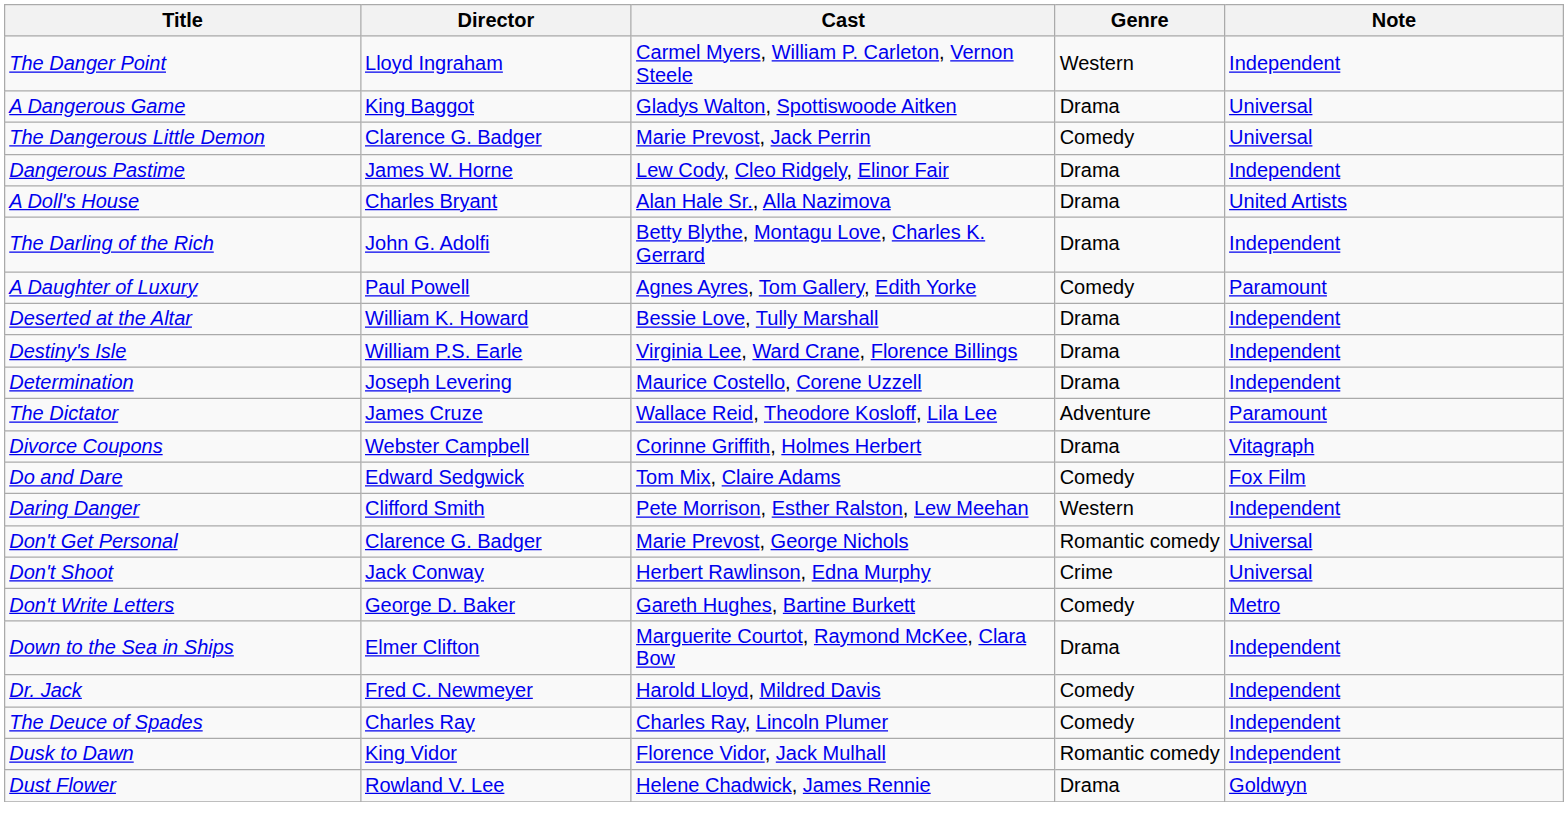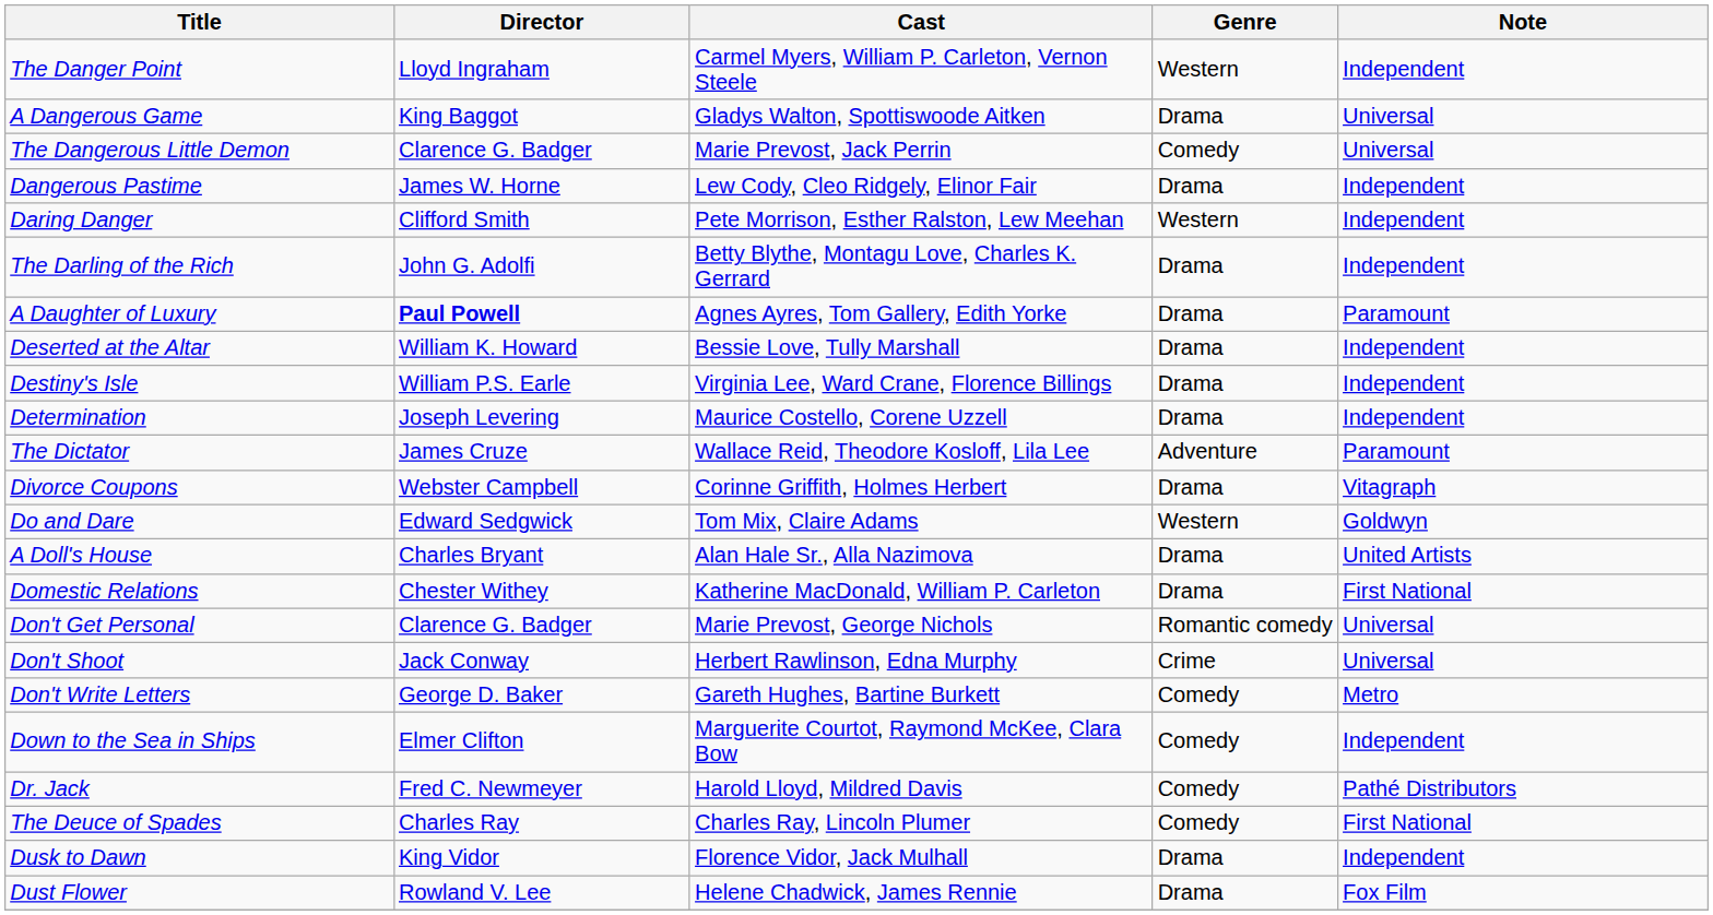 <table class="wikitable">
 <tr>
 <th style="width:21%;">Title</th>
 <th style="width:16%;">Director</th>
 <th style="width:25%;">Cast</th>
 <th style="width:10%;">Genre</th>
 <th style="width:20%;">Note</th>
 </tr>
 <tr>
 <td><em><a href='#'>The Danger Point</a></em></td>
 <td><a href='#'>Lloyd Ingraham</a></td>
 <td><a href='#'>Carmel Myers</a>, <a href='#'>William P. Carleton</a>, <a href='#'>Vernon Steele</a></td>
 <td>Western</td>
 <td><a href='#'>Independent</a></td>
 </tr>
 <tr>
 <td><em><a href='#'>A Dangerous Game</a></em></td>
 <td><a href='#'>King Baggot</a></td>
 <td><a href='#'>Gladys Walton</a>, <a href='#'>Spottiswoode Aitken</a></td>
 <td>Drama</td>
 <td><a href='#'>Universal</a></td>
 </tr>
 <tr>
 <td><em><a href='#'>The Dangerous Little Demon</a></em></td>
 <td><a href='#'>Clarence G. Badger</a></td>
 <td><a href='#'>Marie Prevost</a>, <a href='#'>Jack Perrin</a></td>
 <td>Comedy</td>
 <td><a href='#'>Universal</a></td>
 </tr>
 <tr>
 <td><em><a href='#'>Dangerous Pastime</a></em></td>
 <td><a href='#'>James W. Horne</a></td>
 <td><a href='#'>Lew Cody</a>, <a href='#'>Cleo Ridgely</a>, <a href='#'>Elinor Fair</a></td>
 <td>Drama</td>
 <td><a href='#'>Independent</a></td>
 </tr>
 <tr>
-<td><em><a href='#'>A Doll's House</a></em></td>
-<td><a href='#'>Charles Bryant</a></td>
-<td><a href='#'>Alan Hale Sr.</a>, <a href='#'>Alla Nazimova</a></td>
-<td>Drama</td>
-<td><a href='#'>United Artists</a></td>
+<td><em><a href='#'>Daring Danger</a></em></td>
+<td><a href='#'>Clifford Smith</a></td>
+<td><a href='#'>Pete Morrison</a>, <a href='#'>Esther Ralston</a>, <a href='#'>Lew Meehan</a></td>
+<td>Western</td>
+<td><a href='#'>Independent</a></td>
 </tr>
 <tr>
 <td><em><a href='#'>The Darling of the Rich</a></em></td>
 <td><a href='#'>John G. Adolfi</a></td>
 <td><a href='#'>Betty Blythe</a>, <a href='#'>Montagu Love</a>, <a href='#'>Charles K. Gerrard</a></td>
 <td>Drama</td>
 <td><a href='#'>Independent</a></td>
 </tr>
 <tr>
 <td><em><a href='#'>A Daughter of Luxury</a></em></td>
-<td><a href='#'>Paul Powell</a></td>
+<td><strong><a href='#'>Paul Powell</a></strong></td>
 <td><a href='#'>Agnes Ayres</a>, <a href='#'>Tom Gallery</a>, <a href='#'>Edith Yorke</a></td>
-<td>Comedy</td>
+<td>Drama</td>
 <td><a href='#'>Paramount</a></td>
 </tr>
 <tr>
 <td><em><a href='#'>Deserted at the Altar</a></em></td>
 <td><a href='#'>William K. Howard</a></td>
 <td><a href='#'>Bessie Love</a>, <a href='#'>Tully Marshall</a></td>
 <td>Drama</td>
 <td><a href='#'>Independent</a></td>
 </tr>
 <tr>
 <td><em><a href='#'>Destiny's Isle</a></em></td>
 <td><a href='#'>William P.S. Earle</a></td>
 <td><a href='#'>Virginia Lee</a>, <a href='#'>Ward Crane</a>, <a href='#'>Florence Billings</a></td>
 <td>Drama</td>
 <td><a href='#'>Independent</a></td>
 </tr>
 <tr>
 <td><em><a href='#'>Determination</a></em></td>
 <td><a href='#'>Joseph Levering</a></td>
 <td><a href='#'>Maurice Costello</a>, <a href='#'>Corene Uzzell</a></td>
 <td>Drama</td>
 <td><a href='#'>Independent</a></td>
 </tr>
 <tr>
 <td><em><a href='#'>The Dictator</a></em></td>
 <td><a href='#'>James Cruze</a></td>
 <td><a href='#'>Wallace Reid</a>, <a href='#'>Theodore Kosloff</a>, <a href='#'>Lila Lee</a></td>
 <td>Adventure</td>
 <td><a href='#'>Paramount</a></td>
 </tr>
 <tr>
 <td><em><a href='#'>Divorce Coupons</a></em></td>
 <td><a href='#'>Webster Campbell</a></td>
 <td><a href='#'>Corinne Griffith</a>, <a href='#'>Holmes Herbert</a></td>
 <td>Drama</td>
 <td><a href='#'>Vitagraph</a></td>
 </tr>
 <tr>
 <td><em><a href='#'>Do and Dare</a></em></td>
 <td><a href='#'>Edward Sedgwick</a></td>
 <td><a href='#'>Tom Mix</a>, <a href='#'>Claire Adams</a></td>
-<td>Comedy</td>
-<td><a href='#'>Fox Film</a></td>
+<td>Western</td>
+<td><a href='#'>Goldwyn</a></td>
 </tr>
 <tr>
-<td><em><a href='#'>Daring Danger</a></em></td>
-<td><a href='#'>Clifford Smith</a></td>
-<td><a href='#'>Pete Morrison</a>, <a href='#'>Esther Ralston</a>, <a href='#'>Lew Meehan</a></td>
-<td>Western</td>
-<td><a href='#'>Independent</a></td>
+<td><em><a href='#'>A Doll's House</a></em></td>
+<td><a href='#'>Charles Bryant</a></td>
+<td><a href='#'>Alan Hale Sr.</a>, <a href='#'>Alla Nazimova</a></td>
+<td>Drama</td>
+<td><a href='#'>United Artists</a></td>
+</tr>
+<tr>
+<td><em><a href='#'>Domestic Relations</a></em></td>
+<td><a href='#'>Chester Withey</a></td>
+<td><a href='#'>Katherine MacDonald</a>, <a href='#'>William P. Carleton</a></td>
+<td>Drama</td>
+<td><a href='#'>First National</a></td>
 </tr>
 <tr>
 <td><em><a href='#'>Don't Get Personal</a></em></td>
 <td><a href='#'>Clarence G. Badger</a></td>
 <td><a href='#'>Marie Prevost</a>, <a href='#'>George Nichols</a></td>
 <td>Romantic comedy</td>
 <td><a href='#'>Universal</a></td>
 </tr>
 <tr>
 <td><em><a href='#'>Don't Shoot</a></em></td>
 <td><a href='#'>Jack Conway</a></td>
 <td><a href='#'>Herbert Rawlinson</a>, <a href='#'>Edna Murphy</a></td>
 <td>Crime</td>
 <td><a href='#'>Universal</a></td>
 </tr>
 <tr>
 <td><em><a href='#'>Don't Write Letters</a></em></td>
 <td><a href='#'>George D. Baker</a></td>
 <td><a href='#'>Gareth Hughes</a>, <a href='#'>Bartine Burkett</a></td>
 <td>Comedy</td>
 <td><a href='#'>Metro</a></td>
 </tr>
 <tr>
 <td><em><a href='#'>Down to the Sea in Ships</a></em></td>
 <td><a href='#'>Elmer Clifton</a></td>
 <td><a href='#'>Marguerite Courtot</a>, <a href='#'>Raymond McKee</a>, <a href='#'>Clara Bow</a></td>
-<td>Drama</td>
+<td>Comedy</td>
 <td><a href='#'>Independent</a></td>
 </tr>
 <tr>
 <td><em><a href='#'>Dr. Jack</a></em></td>
 <td><a href='#'>Fred C. Newmeyer</a></td>
 <td><a href='#'>Harold Lloyd</a>, <a href='#'>Mildred Davis</a></td>
 <td>Comedy</td>
-<td><a href='#'>Independent</a></td>
+<td><a href='#'>Pathé Distributors</a></td>
 </tr>
 <tr>
 <td><em><a href='#'>The Deuce of Spades</a></em></td>
 <td><a href='#'>Charles Ray</a></td>
 <td><a href='#'>Charles Ray</a>, <a href='#'>Lincoln Plumer</a></td>
 <td>Comedy</td>
-<td><a href='#'>Independent</a></td>
+<td><a href='#'>First National</a></td>
 </tr>
 <tr>
 <td><em><a href='#'>Dusk to Dawn</a></em></td>
 <td><a href='#'>King Vidor</a></td>
 <td><a href='#'>Florence Vidor</a>, <a href='#'>Jack Mulhall</a></td>
-<td>Romantic comedy</td>
+<td>Drama</td>
 <td><a href='#'>Independent</a></td>
 </tr>
 <tr>
 <td><em><a href='#'>Dust Flower</a></em></td>
 <td><a href='#'>Rowland V. Lee</a></td>
 <td><a href='#'>Helene Chadwick</a>, <a href='#'>James Rennie</a></td>
 <td>Drama</td>
-<td><a href='#'>Goldwyn</a></td>
+<td><a href='#'>Fox Film</a></td>
 </tr>
 <tr>
 </tr>
 </table>
